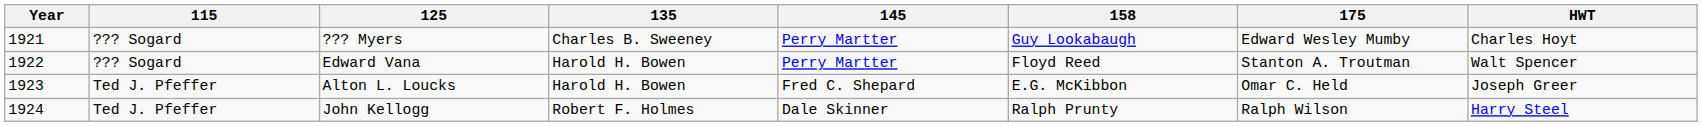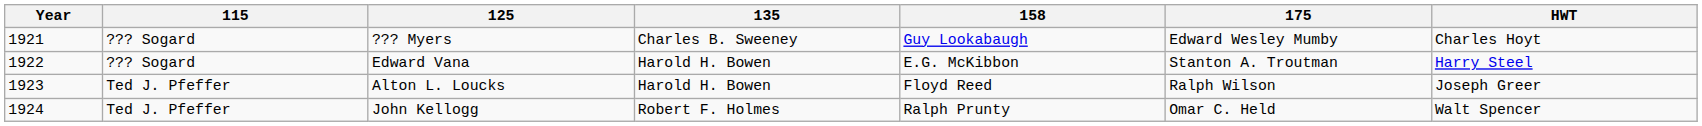 <table class="wikitable sortable" style="width: 100%; font-size: 85%;">
 <tr>
 <th width="5%">Year</th>
 <th width="13.57%">115</th>
 <th width="13.57%">125</th>
 <th width="13.57%">135</th>
-<th width="13.57%">145</th>
 <th width="13.57%">158</th>
 <th width="13.57%">175</th>
 <th width="13.57%">HWT</th>
 </tr>
 <tr>
 <td>1921</td>
 <td>??? Sogard</td>
 <td>??? Myers</td>
 <td>Charles B. Sweeney</td>
-<td><a href='#'>Perry Martter</a></td>
 <td><a href='#'>Guy Lookabaugh</a></td>
 <td>Edward Wesley Mumby</td>
 <td>Charles Hoyt</td>
 </tr>
 <tr>
 <td>1922</td>
 <td>??? Sogard</td>
 <td>Edward Vana</td>
 <td>Harold H. Bowen</td>
-<td><a href='#'>Perry Martter</a></td>
-<td>Floyd Reed</td>
+<td>E.G. McKibbon</td>
 <td>Stanton A. Troutman</td>
-<td>Walt Spencer</td>
+<td><a href='#'>Harry Steel</a></td>
 </tr>
 <tr>
 <td>1923</td>
 <td>Ted J. Pfeffer</td>
 <td>Alton L. Loucks</td>
 <td>Harold H. Bowen</td>
-<td>Fred C. Shepard</td>
-<td>E.G. McKibbon</td>
-<td>Omar C. Held</td>
+<td>Floyd Reed</td>
+<td>Ralph Wilson</td>
 <td>Joseph Greer</td>
 </tr>
 <tr>
 <td>1924</td>
 <td>Ted J. Pfeffer</td>
 <td>John Kellogg</td>
 <td>Robert F. Holmes</td>
-<td>Dale Skinner</td>
 <td>Ralph Prunty</td>
-<td>Ralph Wilson</td>
-<td><a href='#'>Harry Steel</a></td>
+<td>Omar C. Held</td>
+<td>Walt Spencer</td>
 </tr>
 </table>
